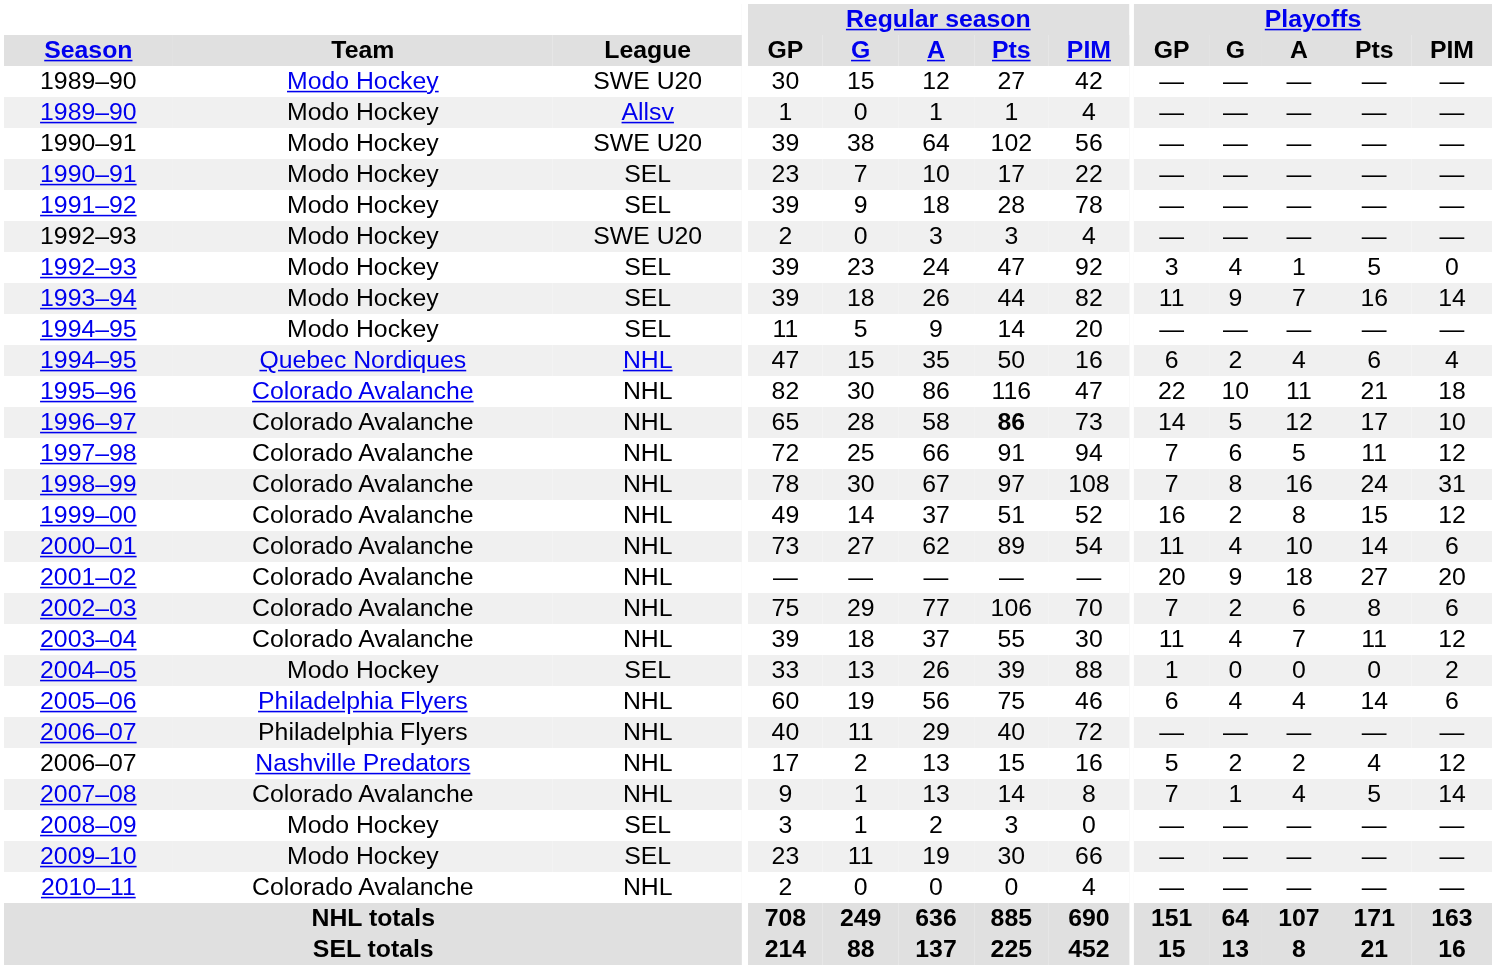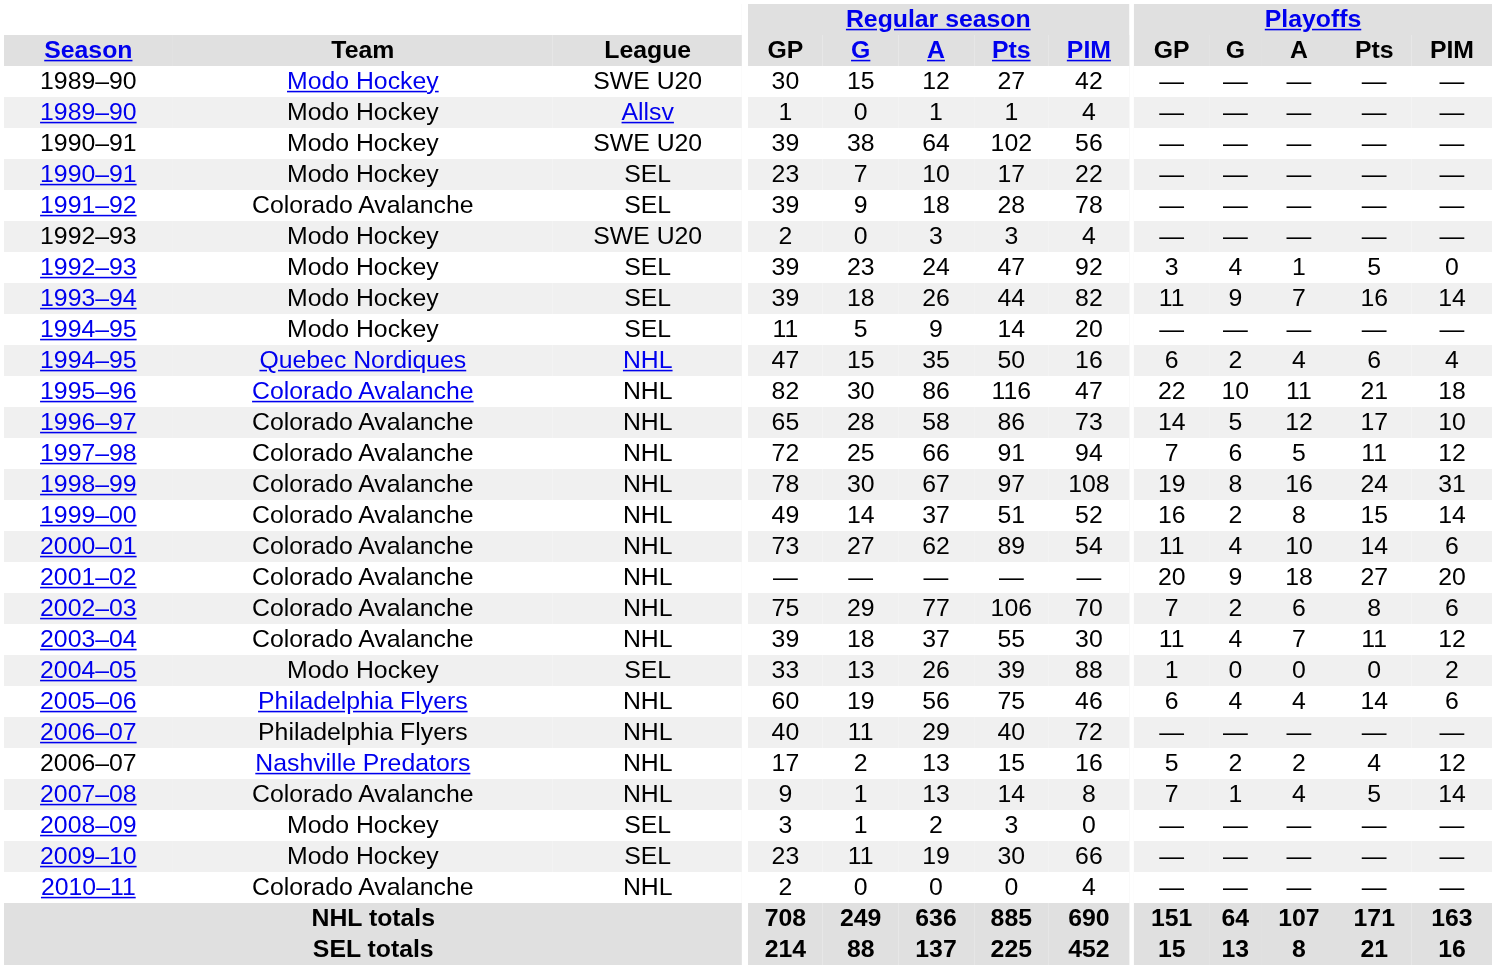 <table border="0" cellpadding="1" cellspacing="0" style="text-align:center; width:60em;">
 <tr bgcolor="#e0e0e0">
 <th colspan="3" bgcolor="#ffffff"></th>
 <th rowspan="100" bgcolor="#ffffff"></th>
 <th colspan="5"><a href='#'>Regular season</a></th>
 <th rowspan="100" bgcolor="#ffffff"></th>
 <th colspan="5"><a href='#'>Playoffs</a></th>
 </tr>
 <tr bgcolor="#e0e0e0">
 <th><a href='#'>Season</a></th>
 <th>Team</th>
 <th>League</th>
 <th>GP</th>
 <th><a href='#'>G</a></th>
 <th><a href='#'>A</a></th>
 <th><a href='#'>Pts</a></th>
 <th><a href='#'>PIM</a></th>
 <th>GP</th>
 <th>G</th>
 <th>A</th>
 <th>Pts</th>
 <th>PIM</th>
 </tr>
 <tr>
 <td>1989–90</td>
 <td><a href='#'>Modo Hockey</a></td>
 <td>SWE U20</td>
 <td>30</td>
 <td>15</td>
 <td>12</td>
 <td>27</td>
 <td>42</td>
 <td>—</td>
 <td>—</td>
 <td>—</td>
 <td>—</td>
 <td>—</td>
 </tr>
 <tr bgcolor="#f0f0f0">
 <td><a href='#'>1989–90</a></td>
 <td>Modo Hockey</td>
 <td><a href='#'>Allsv</a></td>
 <td>1</td>
 <td>0</td>
 <td>1</td>
 <td>1</td>
 <td>4</td>
 <td>—</td>
 <td>—</td>
 <td>—</td>
 <td>—</td>
 <td>—</td>
 </tr>
 <tr>
 <td>1990–91</td>
 <td>Modo Hockey</td>
 <td>SWE U20</td>
 <td>39</td>
 <td>38</td>
 <td>64</td>
 <td>102</td>
 <td>56</td>
 <td>—</td>
 <td>—</td>
 <td>—</td>
 <td>—</td>
 <td>—</td>
 </tr>
 <tr bgcolor="#f0f0f0">
 <td><a href='#'>1990–91</a></td>
 <td>Modo Hockey</td>
 <td>SEL</td>
 <td>23</td>
 <td>7</td>
 <td>10</td>
 <td>17</td>
 <td>22</td>
 <td>—</td>
 <td>—</td>
 <td>—</td>
 <td>—</td>
 <td>—</td>
 </tr>
 <tr>
 <td><a href='#'>1991–92</a></td>
-<td>Modo Hockey</td>
+<td>Colorado Avalanche</td>
 <td>SEL</td>
 <td>39</td>
 <td>9</td>
 <td>18</td>
 <td>28</td>
 <td>78</td>
 <td>—</td>
 <td>—</td>
 <td>—</td>
 <td>—</td>
 <td>—</td>
 </tr>
 <tr bgcolor="#f0f0f0">
 <td>1992–93</td>
 <td>Modo Hockey</td>
 <td>SWE U20</td>
 <td>2</td>
 <td>0</td>
 <td>3</td>
 <td>3</td>
 <td>4</td>
 <td>—</td>
 <td>—</td>
 <td>—</td>
 <td>—</td>
 <td>—</td>
 </tr>
 <tr>
 <td><a href='#'>1992–93</a></td>
 <td>Modo Hockey</td>
 <td>SEL</td>
 <td>39</td>
 <td>23</td>
 <td>24</td>
 <td>47</td>
 <td>92</td>
 <td>3</td>
 <td>4</td>
 <td>1</td>
 <td>5</td>
 <td>0</td>
 </tr>
 <tr bgcolor="#f0f0f0">
 <td><a href='#'>1993–94</a></td>
 <td>Modo Hockey</td>
 <td>SEL</td>
 <td>39</td>
 <td>18</td>
 <td>26</td>
 <td>44</td>
 <td>82</td>
 <td>11</td>
 <td>9</td>
 <td>7</td>
 <td>16</td>
 <td>14</td>
 </tr>
 <tr>
 <td><a href='#'>1994–95</a></td>
 <td>Modo Hockey</td>
 <td>SEL</td>
 <td>11</td>
 <td>5</td>
 <td>9</td>
 <td>14</td>
 <td>20</td>
 <td>—</td>
 <td>—</td>
 <td>—</td>
 <td>—</td>
 <td>—</td>
 </tr>
 <tr bgcolor="#f0f0f0">
 <td><a href='#'>1994–95</a></td>
 <td><a href='#'>Quebec Nordiques</a></td>
 <td><a href='#'>NHL</a></td>
 <td>47</td>
 <td>15</td>
 <td>35</td>
 <td>50</td>
 <td>16</td>
 <td>6</td>
 <td>2</td>
 <td>4</td>
 <td>6</td>
 <td>4</td>
 </tr>
 <tr>
 <td><a href='#'>1995–96</a></td>
 <td><a href='#'>Colorado Avalanche</a></td>
 <td>NHL</td>
 <td>82</td>
 <td>30</td>
 <td>86</td>
 <td>116</td>
 <td>47</td>
 <td>22</td>
 <td>10</td>
 <td>11</td>
 <td>21</td>
 <td>18</td>
 </tr>
 <tr bgcolor="#f0f0f0">
 <td><a href='#'>1996–97</a></td>
 <td>Colorado Avalanche</td>
 <td>NHL</td>
 <td>65</td>
 <td>28</td>
 <td>58</td>
-<td><strong>86</strong></td>
+<td>86</td>
 <td>73</td>
 <td>14</td>
 <td>5</td>
 <td>12</td>
 <td>17</td>
 <td>10</td>
 </tr>
 <tr>
 <td><a href='#'>1997–98</a></td>
 <td>Colorado Avalanche</td>
 <td>NHL</td>
 <td>72</td>
 <td>25</td>
 <td>66</td>
 <td>91</td>
 <td>94</td>
 <td>7</td>
 <td>6</td>
 <td>5</td>
 <td>11</td>
 <td>12</td>
 </tr>
 <tr bgcolor="#f0f0f0">
 <td><a href='#'>1998–99</a></td>
 <td>Colorado Avalanche</td>
 <td>NHL</td>
 <td>78</td>
 <td>30</td>
 <td>67</td>
 <td>97</td>
 <td>108</td>
-<td>7</td>
+<td>19</td>
 <td>8</td>
 <td>16</td>
 <td>24</td>
 <td>31</td>
 </tr>
 <tr>
 <td><a href='#'>1999–00</a></td>
 <td>Colorado Avalanche</td>
 <td>NHL</td>
 <td>49</td>
 <td>14</td>
 <td>37</td>
 <td>51</td>
 <td>52</td>
 <td>16</td>
 <td>2</td>
 <td>8</td>
 <td>15</td>
-<td>12</td>
+<td>14</td>
 </tr>
 <tr bgcolor="#f0f0f0">
 <td><a href='#'>2000–01</a></td>
 <td>Colorado Avalanche</td>
 <td>NHL</td>
 <td>73</td>
 <td>27</td>
 <td>62</td>
 <td>89</td>
 <td>54</td>
 <td>11</td>
 <td>4</td>
 <td>10</td>
 <td>14</td>
 <td>6</td>
 </tr>
 <tr>
 <td><a href='#'>2001–02</a></td>
 <td>Colorado Avalanche</td>
 <td>NHL</td>
 <td>—</td>
 <td>—</td>
 <td>—</td>
 <td>—</td>
 <td>—</td>
 <td>20</td>
 <td>9</td>
 <td>18</td>
 <td>27</td>
 <td>20</td>
 </tr>
 <tr bgcolor="#f0f0f0">
 <td><a href='#'>2002–03</a></td>
 <td>Colorado Avalanche</td>
 <td>NHL</td>
 <td>75</td>
 <td>29</td>
 <td>77</td>
 <td>106</td>
 <td>70</td>
 <td>7</td>
 <td>2</td>
 <td>6</td>
 <td>8</td>
 <td>6</td>
 </tr>
 <tr>
 <td><a href='#'>2003–04</a></td>
 <td>Colorado Avalanche</td>
 <td>NHL</td>
 <td>39</td>
 <td>18</td>
 <td>37</td>
 <td>55</td>
 <td>30</td>
 <td>11</td>
 <td>4</td>
 <td>7</td>
 <td>11</td>
 <td>12</td>
 </tr>
 <tr bgcolor="#f0f0f0">
 <td><a href='#'>2004–05</a></td>
 <td>Modo Hockey</td>
 <td>SEL</td>
 <td>33</td>
 <td>13</td>
 <td>26</td>
 <td>39</td>
 <td>88</td>
 <td>1</td>
 <td>0</td>
 <td>0</td>
 <td>0</td>
 <td>2</td>
 </tr>
 <tr>
 <td><a href='#'>2005–06</a></td>
 <td><a href='#'>Philadelphia Flyers</a></td>
 <td>NHL</td>
 <td>60</td>
 <td>19</td>
 <td>56</td>
 <td>75</td>
 <td>46</td>
 <td>6</td>
 <td>4</td>
 <td>4</td>
 <td>14</td>
 <td>6</td>
 </tr>
 <tr bgcolor="#f0f0f0">
 <td><a href='#'>2006–07</a></td>
 <td>Philadelphia Flyers</td>
 <td>NHL</td>
 <td>40</td>
 <td>11</td>
 <td>29</td>
 <td>40</td>
 <td>72</td>
 <td>—</td>
 <td>—</td>
 <td>—</td>
 <td>—</td>
 <td>—</td>
 </tr>
 <tr>
 <td>2006–07</td>
 <td><a href='#'>Nashville Predators</a></td>
 <td>NHL</td>
 <td>17</td>
 <td>2</td>
 <td>13</td>
 <td>15</td>
 <td>16</td>
 <td>5</td>
 <td>2</td>
 <td>2</td>
 <td>4</td>
 <td>12</td>
 </tr>
 <tr bgcolor="#f0f0f0">
 <td><a href='#'>2007–08</a></td>
 <td>Colorado Avalanche</td>
 <td>NHL</td>
 <td>9</td>
 <td>1</td>
 <td>13</td>
 <td>14</td>
 <td>8</td>
 <td>7</td>
 <td>1</td>
 <td>4</td>
 <td>5</td>
 <td>14</td>
 </tr>
 <tr>
 <td><a href='#'>2008–09</a></td>
 <td>Modo Hockey</td>
 <td>SEL</td>
 <td>3</td>
 <td>1</td>
 <td>2</td>
 <td>3</td>
 <td>0</td>
 <td>—</td>
 <td>—</td>
 <td>—</td>
 <td>—</td>
 <td>—</td>
 </tr>
 <tr bgcolor="#f0f0f0">
 <td><a href='#'>2009–10</a></td>
 <td>Modo Hockey</td>
 <td>SEL</td>
 <td>23</td>
 <td>11</td>
 <td>19</td>
 <td>30</td>
 <td>66</td>
 <td>—</td>
 <td>—</td>
 <td>—</td>
 <td>—</td>
 <td>—</td>
 </tr>
 <tr>
 <td><a href='#'>2010–11</a></td>
 <td>Colorado Avalanche</td>
 <td>NHL</td>
 <td>2</td>
 <td>0</td>
 <td>0</td>
 <td>0</td>
 <td>4</td>
 <td>—</td>
 <td>—</td>
 <td>—</td>
 <td>—</td>
 <td>—</td>
 </tr>
 <tr bgcolor="#e0e0e0">
 <th colspan="3">NHL totals</th>
 <th>708</th>
 <th>249</th>
 <th>636</th>
 <th>885</th>
 <th>690</th>
 <th>151</th>
 <th>64</th>
 <th>107</th>
 <th>171</th>
 <th>163</th>
 </tr>
 <tr bgcolor="#e0e0e0">
 <th colspan="3">SEL totals</th>
 <th>214</th>
 <th>88</th>
 <th>137</th>
 <th>225</th>
 <th>452</th>
 <th>15</th>
 <th>13</th>
 <th>8</th>
 <th>21</th>
 <th>16</th>
 </tr>
 </table>
